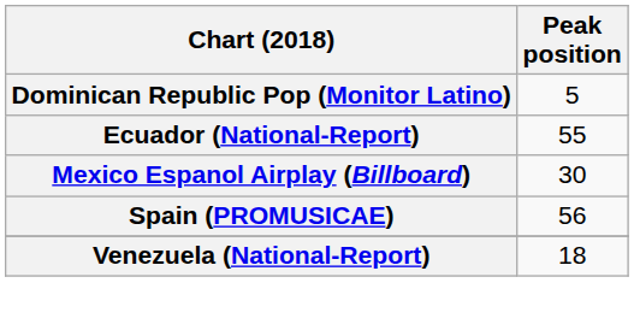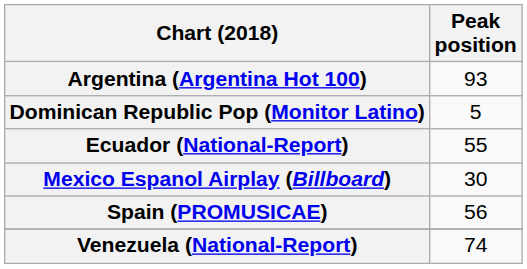 <table class="wikitable sortable plainrowheaders" style="text-align:center">
 <tr>
 <th scope="col">Chart (2018)</th>
 <th scope="col">Peak<br> position</th>
+</tr>
+<tr>
+<th scope="row">Argentina (<a href='#'>Argentina Hot 100</a>)</th>
+<td>93</td>
 </tr>
 <tr>
 <th scope="row">Dominican Republic Pop (<a href='#'>Monitor Latino</a>)</th>
 <td>5</td>
 </tr>
 <tr>
 <th scope="row">Ecuador (<a href='#'>National-Report</a>)</th>
 <td>55</td>
 </tr>
 <tr>
 <th scope="row"><a href='#'>Mexico Espanol Airplay</a> (<em><a href='#'>Billboard</a></em>)</th>
 <td align="center">30</td>
 </tr>
 <tr>
 <th scope="row">Spain (<a href='#'>PROMUSICAE</a>)</th>
 <td>56</td>
 </tr>
 <tr>
 </tr>
 <tr>
 </tr>
 <tr>
 </tr>
 <tr>
 <th scope="row">Venezuela (<a href='#'>National-Report</a>)</th>
-<td>18</td>
+<td>74</td>
 </tr>
 </table>
